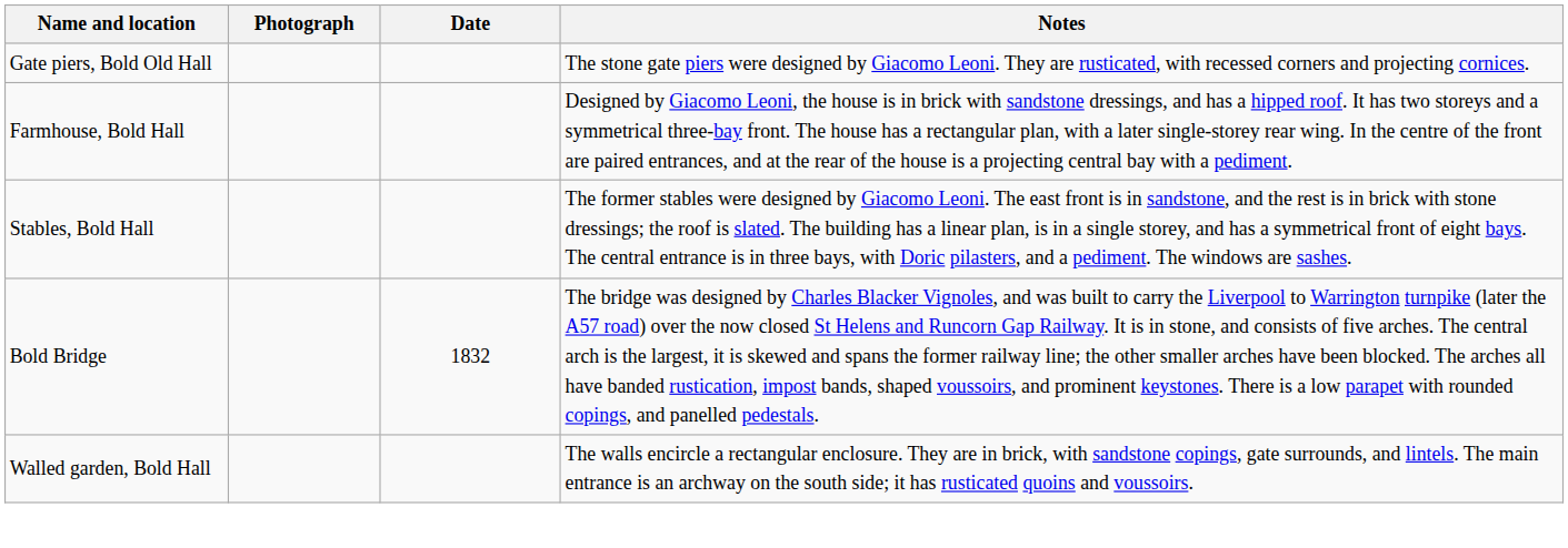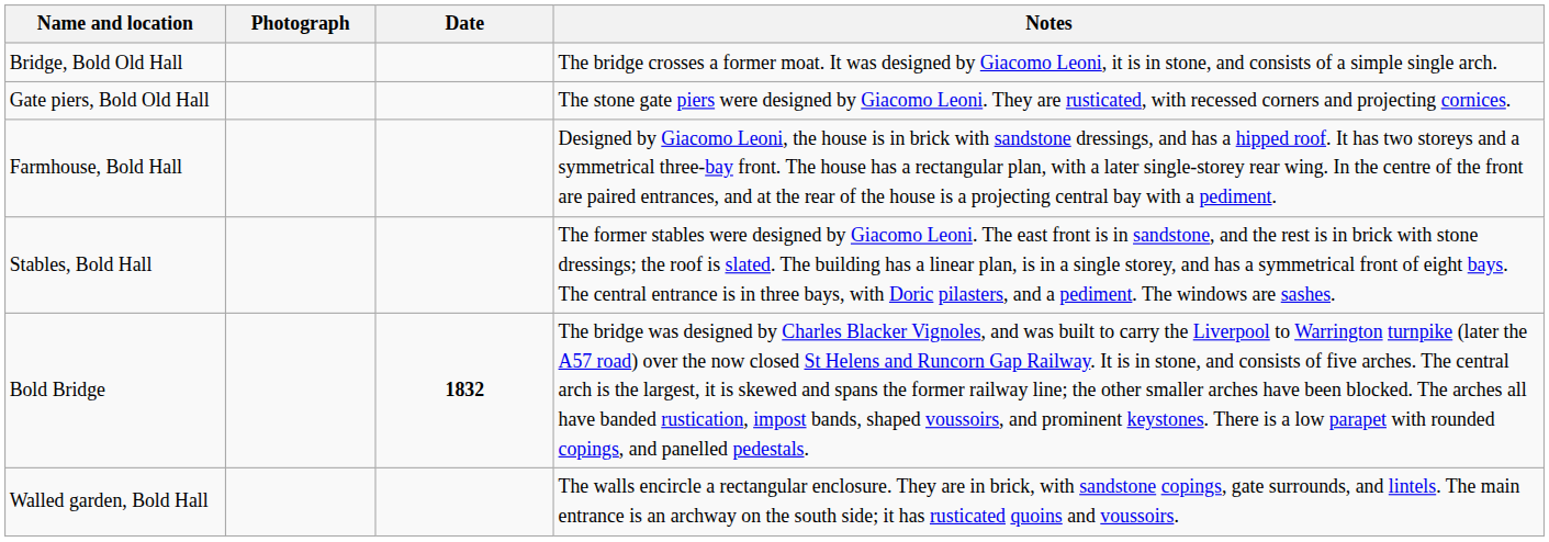 <table class="wikitable sortable plainrowheaders" style="width:100%;border:0px;text-align:left;line-height:150%;">
 <tr>
 <th scope="col"  style="width:150px">Name and location</th>
 <th scope="col"  style="width:100px" class="unsortable">Photograph</th>
 <th scope="col"  style="width:120px">Date</th>
 <th scope="col"  style="width:700px" class="unsortable">Notes</th>
+</tr>
+<tr>
+<td>Bridge, Bold Old Hall<br><small></small></td>
+<td></td>
+<td align="center"></td>
+<td>The bridge crosses a former moat.  It was designed by <a href='#'>Giacomo Leoni</a>, it is in stone, and consists of a simple single arch.</td>
 </tr>
 <tr>
 <td>Gate piers, Bold Old Hall<br><small></small></td>
 <td></td>
 <td align="center"></td>
 <td>The stone gate <a href='#'>piers</a> were designed by <a href='#'>Giacomo Leoni</a>.  They are <a href='#'>rusticated</a>, with recessed corners and projecting <a href='#'>cornices</a>.</td>
 </tr>
 <tr>
 <td>Farmhouse, Bold Hall<br><small></small></td>
 <td></td>
 <td align="center"></td>
 <td>Designed by <a href='#'>Giacomo Leoni</a>, the house is in brick with <a href='#'>sandstone</a> dressings, and has a <a href='#'>hipped roof</a>.  It has two storeys and a  symmetrical three-<a href='#'>bay</a> front.  The house has a rectangular plan, with a later single-storey rear wing.  In the centre of the front are paired entrances, and at the rear of the house is a projecting central bay with a <a href='#'>pediment</a>.</td>
 </tr>
 <tr>
 <td>Stables, Bold Hall<br><small></small></td>
 <td></td>
 <td align="center"></td>
 <td>The former stables were designed by <a href='#'>Giacomo Leoni</a>.  The east front is in <a href='#'>sandstone</a>, and the rest is in brick with stone dressings; the roof is <a href='#'>slated</a>.  The building has a linear plan, is in a single storey, and has a symmetrical front of eight <a href='#'>bays</a>.  The central entrance is in three bays, with <a href='#'>Doric</a> <a href='#'>pilasters</a>, and a <a href='#'>pediment</a>.  The windows are <a href='#'>sashes</a>.</td>
 </tr>
 <tr>
 <td>Bold Bridge<br><small></small></td>
 <td></td>
-<td align="center">1832</td>
+<td align="center"><strong>1832</strong></td>
 <td>The bridge was designed by <a href='#'>Charles Blacker Vignoles</a>, and was built to carry the <a href='#'>Liverpool</a> to <a href='#'>Warrington</a> <a href='#'>turnpike</a> (later the <a href='#'>A57 road</a>) over the now closed <a href='#'>St Helens and Runcorn Gap Railway</a>.  It is in stone, and consists of five arches.  The central arch is the largest, it is skewed and spans the former railway line; the other smaller arches have been blocked.  The arches all have banded <a href='#'>rustication</a>, <a href='#'>impost</a> bands, shaped <a href='#'>voussoirs</a>, and prominent <a href='#'>keystones</a>.  There is a low <a href='#'>parapet</a> with rounded <a href='#'>copings</a>, and panelled <a href='#'>pedestals</a>.</td>
 </tr>
 <tr>
 <td>Walled garden, Bold Hall<br><small></small></td>
 <td></td>
 <td align="center"></td>
 <td>The walls encircle a rectangular enclosure.  They are in brick, with <a href='#'>sandstone</a> <a href='#'>copings</a>, gate surrounds, and <a href='#'>lintels</a>.  The main entrance is an archway on the south side; it has <a href='#'>rusticated</a> <a href='#'>quoins</a> and <a href='#'>voussoirs</a>.</td>
 </tr>
 <tr>
 </tr>
 </table>
